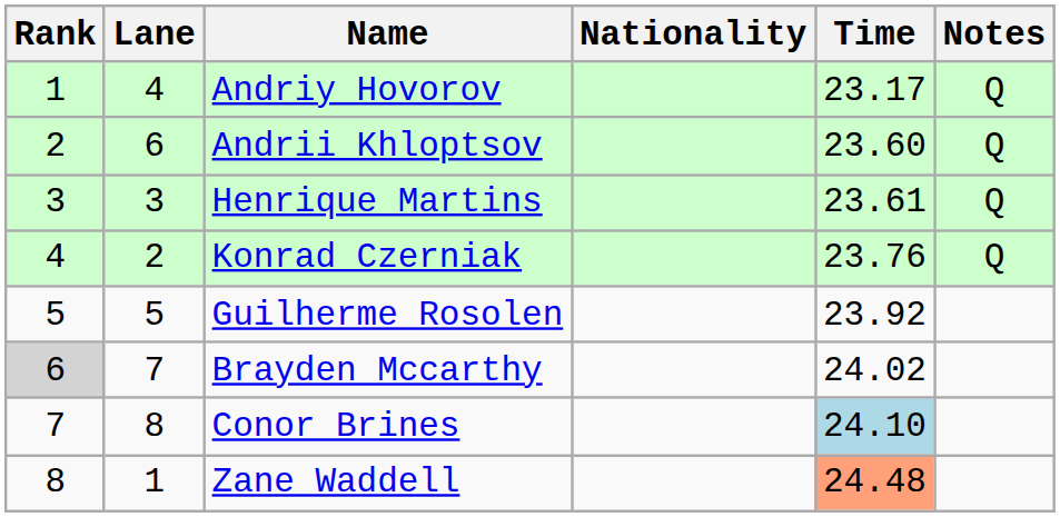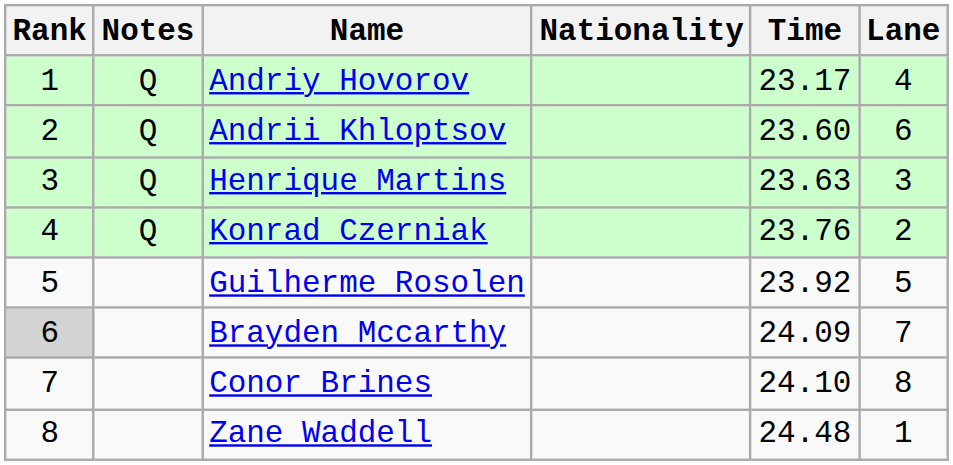 <table class="wikitable sortable" style="text-align:center">
 <tr>
 <th>Rank</th>
-<th>Lane</th>
+<th>Notes</th>
 <th>Name</th>
 <th>Nationality</th>
 <th>Time</th>
-<th>Notes</th>
+<th>Lane</th>
 </tr>
 <tr bgcolor=ccffcc>
 <td>1</td>
-<td>4</td>
+<td>Q</td>
 <td align="left"><a href='#'>Andriy Hovorov</a></td>
 <td align="left"></td>
 <td>23.17</td>
-<td>Q</td>
+<td>4</td>
 </tr>
 <tr bgcolor=ccffcc>
 <td>2</td>
-<td>6</td>
+<td>Q</td>
 <td align="left"><a href='#'>Andrii Khloptsov</a></td>
 <td align="left"></td>
 <td>23.60</td>
-<td>Q</td>
+<td>6</td>
 </tr>
 <tr bgcolor=ccffcc>
 <td>3</td>
-<td>3</td>
+<td>Q</td>
 <td align="left"><a href='#'>Henrique Martins</a></td>
 <td align="left"></td>
-<td>23.61</td>
-<td>Q</td>
+<td>23.63</td>
+<td>3</td>
 </tr>
 <tr bgcolor=ccffcc>
 <td>4</td>
-<td>2</td>
+<td>Q</td>
 <td align="left"><a href='#'>Konrad Czerniak</a></td>
 <td align="left"></td>
 <td>23.76</td>
-<td>Q</td>
+<td>2</td>
 </tr>
 <tr>
 <td>5</td>
-<td>5</td>
+<td></td>
 <td align="left"><a href='#'>Guilherme Rosolen</a></td>
 <td align="left"></td>
 <td>23.92</td>
-<td></td>
+<td>5</td>
 </tr>
 <tr>
 <td style="background: lightgrey;">6</td>
-<td>7</td>
+<td></td>
 <td align="left"><a href='#'>Brayden Mccarthy</a></td>
 <td align="left"></td>
-<td>24.02</td>
-<td></td>
+<td>24.09</td>
+<td>7</td>
 </tr>
 <tr>
 <td>7</td>
-<td>8</td>
+<td></td>
 <td align="left"><a href='#'>Conor Brines</a></td>
 <td align="left"></td>
-<td style="background: lightblue;">24.10</td>
-<td></td>
+<td>24.10</td>
+<td>8</td>
 </tr>
 <tr>
 <td>8</td>
-<td>1</td>
+<td></td>
 <td align="left"><a href='#'>Zane Waddell</a></td>
 <td align="left"></td>
-<td style="background: lightsalmon;">24.48</td>
-<td></td>
+<td>24.48</td>
+<td>1</td>
 </tr>
 </table>
